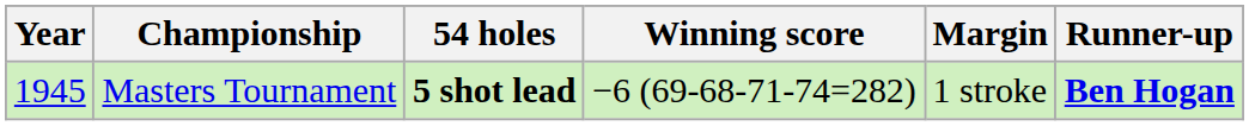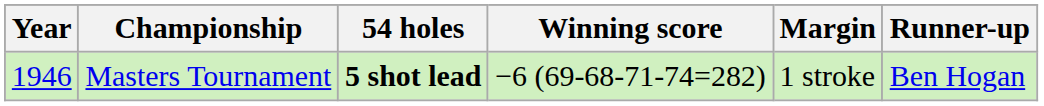 <table class="wikitable">
 <tr>
 <th>Year</th>
 <th>Championship</th>
 <th>54 holes</th>
 <th>Winning score</th>
 <th>Margin</th>
 <th>Runner-up</th>
 </tr>
 <tr style="background:#D0F0C0;">
-<td><a href='#'>1945</a></td>
+<td><a href='#'>1946</a></td>
 <td><a href='#'>Masters Tournament</a></td>
 <td><strong>5 shot lead</strong></td>
 <td>−6 (69-68-71-74=282)</td>
 <td>1 stroke</td>
-<td><strong> <a href='#'>Ben Hogan</a></strong></td>
+<td> <a href='#'>Ben Hogan</a></td>
 </tr>
 </table>
